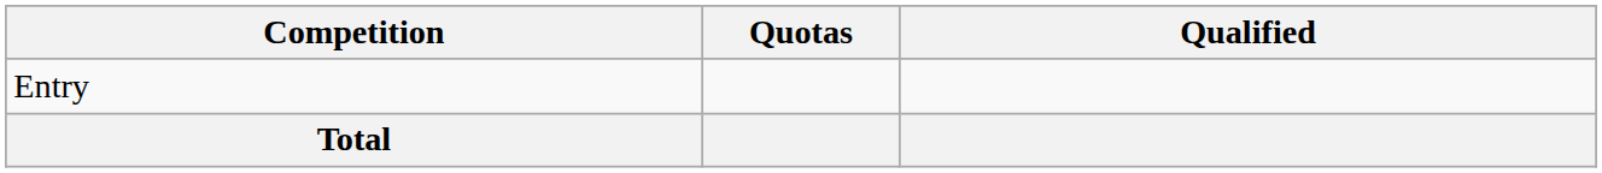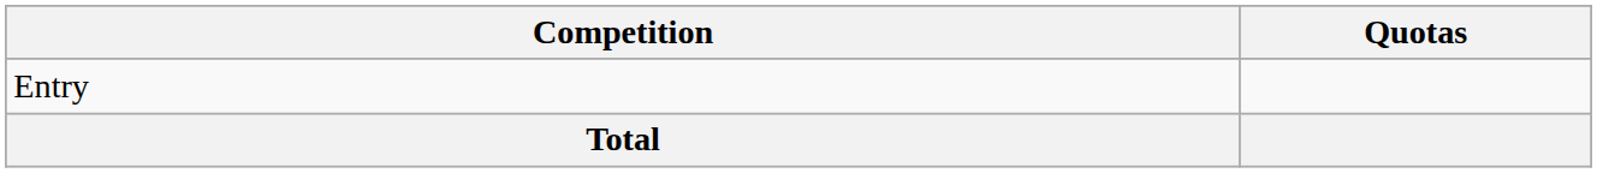 <table class = "wikitable" width=750>
 <tr>
 <th width=300>Competition</th>
 <th width=80>Quotas</th>
-<th width=300>Qualified</th>
 </tr>
 <tr>
 <td>Entry</td>
 <td align="center"></td>
-<td></td>
 </tr>
 <tr>
 <th>Total</th>
 <th></th>
-<th></th>
 </tr>
 </table>
